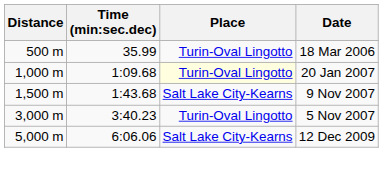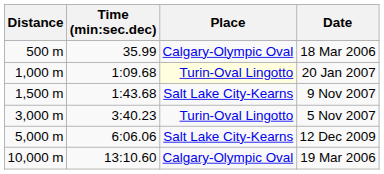 <table class="wikitable" align="center">
 <tr align="center">
 <th>Distance</th>
 <th>Time <br>(min:sec.dec)</th>
 <th>Place</th>
 <th>Date</th>
 </tr>
 <tr align="right">
 <td>500 m</td>
 <td>35.99</td>
-<td><a href='#'>Turin-Oval Lingotto</a></td>
+<td><a href='#'>Calgary-Olympic Oval</a></td>
 <td>18 Mar 2006</td>
 </tr>
 <tr align="right">
 <td>1,000 m</td>
 <td>1:09.68</td>
 <td style="background: lightyellow;"><a href='#'>Turin-Oval Lingotto</a></td>
 <td>20 Jan 2007</td>
 </tr>
 <tr align="right">
 <td>1,500 m</td>
 <td>1:43.68</td>
 <td><a href='#'>Salt Lake City-Kearns</a></td>
 <td>9 Nov 2007</td>
 </tr>
 <tr align="right">
 <td>3,000 m</td>
 <td>3:40.23</td>
 <td><a href='#'>Turin-Oval Lingotto</a></td>
 <td>5 Nov 2007</td>
 </tr>
 <tr align="right">
 <td>5,000 m</td>
 <td>6:06.06</td>
 <td><a href='#'>Salt Lake City-Kearns</a></td>
 <td>12 Dec 2009</td>
 </tr>
+<tr align="right">
+<td>10,000 m</td>
+<td>13:10.60</td>
+<td><a href='#'>Calgary-Olympic Oval</a></td>
+<td>19 Mar 2006</td>
+</tr>
 </table>
